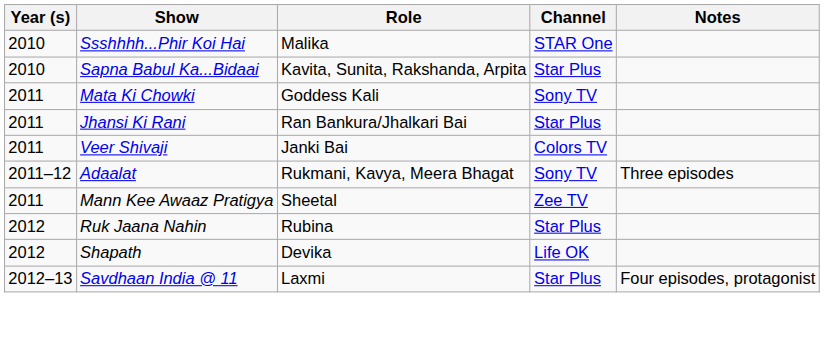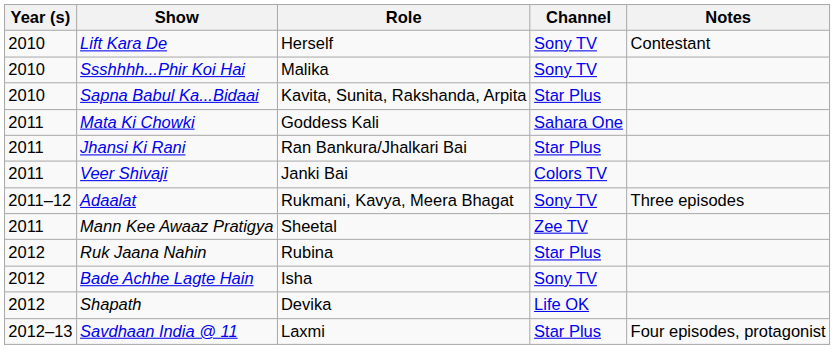 <table class="wikitable">
 <tr style="text-align:center;">
 <th>Year (s)</th>
 <th>Show</th>
 <th>Role</th>
 <th>Channel</th>
 <th>Notes</th>
 </tr>
 <tr>
 <td>2010</td>
+<td><em><a href='#'>Lift Kara De</a></em></td>
+<td>Herself</td>
+<td><a href='#'>Sony TV</a></td>
+<td>Contestant</td>
+</tr>
+<tr>
+<td>2010</td>
 <td><em><a href='#'>Ssshhhh...Phir Koi Hai</a></em></td>
 <td>Malika</td>
-<td><a href='#'>STAR One</a></td>
+<td><a href='#'>Sony TV</a></td>
 <td></td>
 </tr>
 <tr>
 <td>2010</td>
 <td><em><a href='#'>Sapna Babul Ka...Bidaai</a></em></td>
 <td>Kavita, Sunita, Rakshanda, Arpita</td>
 <td><a href='#'>Star Plus</a></td>
 <td></td>
 </tr>
 <tr>
 <td>2011</td>
 <td><em><a href='#'>Mata Ki Chowki</a></em></td>
 <td>Goddess Kali</td>
-<td><a href='#'>Sony TV</a></td>
+<td><a href='#'>Sahara One</a></td>
 <td></td>
 </tr>
 <tr>
 <td>2011</td>
 <td><em><a href='#'>Jhansi Ki Rani</a></em></td>
 <td>Ran Bankura/Jhalkari Bai</td>
 <td><a href='#'>Star Plus</a></td>
 <td></td>
 </tr>
 <tr>
 <td>2011</td>
 <td><em><a href='#'>Veer Shivaji</a></em></td>
 <td>Janki Bai</td>
 <td><a href='#'>Colors TV</a></td>
 <td></td>
 </tr>
 <tr>
 <td>2011–12</td>
 <td><em><a href='#'>Adaalat</a></em></td>
 <td>Rukmani, Kavya, Meera Bhagat</td>
 <td><a href='#'>Sony TV</a></td>
 <td>Three episodes</td>
 </tr>
 <tr>
 <td>2011</td>
 <td><em>Mann Kee Awaaz Pratigya</em></td>
 <td>Sheetal</td>
 <td><a href='#'>Zee TV</a></td>
 <td></td>
 </tr>
 <tr>
 <td>2012</td>
 <td><em>Ruk Jaana Nahin</em></td>
 <td>Rubina</td>
 <td><a href='#'>Star Plus</a></td>
 <td></td>
 </tr>
 <tr>
 <td>2012</td>
+<td><em><a href='#'>Bade Achhe Lagte Hain</a></em></td>
+<td>Isha</td>
+<td><a href='#'>Sony TV</a></td>
+<td></td>
+</tr>
+<tr>
+<td>2012</td>
 <td><em>Shapath</em></td>
 <td>Devika</td>
 <td><a href='#'>Life OK</a></td>
 <td></td>
 </tr>
 <tr>
 <td>2012–13</td>
 <td><em><a href='#'>Savdhaan India @ 11</a></em></td>
 <td>Laxmi</td>
 <td><a href='#'>Star Plus</a></td>
 <td>Four episodes, protagonist</td>
 </tr>
 </table>
